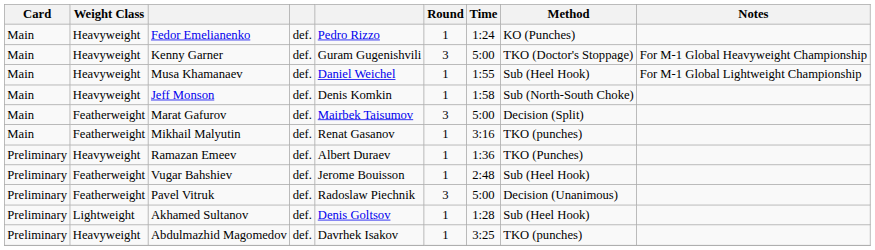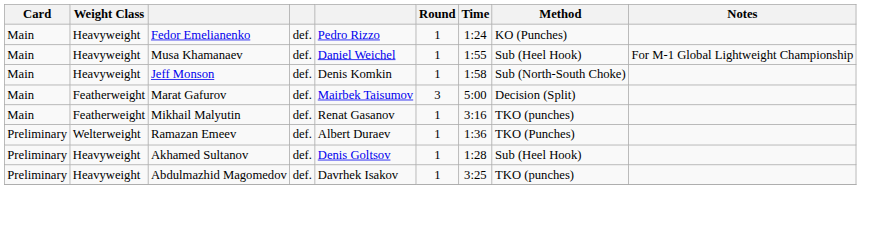 <table class="wikitable">
 <tr>
 <th>Card</th>
 <th>Weight Class</th>
 <th></th>
 <th></th>
 <th></th>
 <th>Round</th>
 <th>Time</th>
 <th>Method</th>
 <th>Notes</th>
 </tr>
 <tr>
 <td>Main</td>
 <td>Heavyweight</td>
 <td> <a href='#'>Fedor Emelianenko</a></td>
 <td>def.</td>
 <td> <a href='#'>Pedro Rizzo</a></td>
 <td align=center>1</td>
 <td align=center>1:24</td>
 <td>KO (Punches)</td>
 <td></td>
-</tr>
-<tr>
-<td>Main</td>
-<td>Heavyweight</td>
-<td> Kenny Garner</td>
-<td>def.</td>
-<td> Guram Gugenishvili</td>
-<td align=center>3</td>
-<td align=center>5:00</td>
-<td>TKO (Doctor's Stoppage)</td>
-<td>For M-1 Global Heavyweight Championship</td>
 </tr>
 <tr>
 <td>Main</td>
 <td>Heavyweight</td>
 <td> Musa Khamanaev</td>
 <td>def.</td>
 <td> <a href='#'>Daniel Weichel</a></td>
 <td align=center>1</td>
 <td align=center>1:55</td>
 <td>Sub (Heel Hook)</td>
 <td>For M-1 Global Lightweight Championship</td>
 </tr>
 <tr>
 <td>Main</td>
 <td>Heavyweight</td>
 <td> <a href='#'>Jeff Monson</a></td>
 <td>def.</td>
 <td> Denis Komkin</td>
 <td align=center>1</td>
 <td align=center>1:58</td>
 <td>Sub (North-South Choke)</td>
 <td></td>
 </tr>
 <tr>
 <td>Main</td>
 <td>Featherweight</td>
 <td> Marat Gafurov</td>
 <td>def.</td>
 <td> <a href='#'>Mairbek Taisumov</a></td>
 <td align=center>3</td>
 <td align=center>5:00</td>
 <td>Decision (Split)</td>
 <td></td>
 </tr>
 <tr>
 <td>Main</td>
 <td>Featherweight</td>
 <td> Mikhail Malyutin</td>
 <td>def.</td>
 <td> Renat Gasanov</td>
 <td align=center>1</td>
 <td align=center>3:16</td>
 <td>TKO (punches)</td>
 <td></td>
 </tr>
 <tr>
 <td>Preliminary</td>
-<td>Heavyweight</td>
+<td>Welterweight</td>
 <td> Ramazan Emeev</td>
 <td>def.</td>
 <td> Albert Duraev</td>
 <td align=center>1</td>
 <td align=center>1:36</td>
 <td>TKO (Punches)</td>
 <td></td>
 </tr>
 <tr>
 <td>Preliminary</td>
-<td>Featherweight</td>
-<td> Vugar Bahshiev</td>
-<td>def.</td>
-<td> Jerome Bouisson</td>
-<td align=center>1</td>
-<td align=center>2:48</td>
-<td>Sub (Heel Hook)</td>
-<td></td>
-</tr>
-<tr>
-<td>Preliminary</td>
-<td>Featherweight</td>
-<td> Pavel Vitruk</td>
-<td>def.</td>
-<td> Radoslaw Piechnik</td>
-<td align=center>3</td>
-<td align=center>5:00</td>
-<td>Decision (Unanimous)</td>
-<td></td>
-</tr>
-<tr>
-<td>Preliminary</td>
-<td>Lightweight</td>
+<td>Heavyweight</td>
 <td> Akhamed Sultanov</td>
 <td>def.</td>
 <td> <a href='#'>Denis Goltsov</a></td>
 <td align=center>1</td>
 <td align=center>1:28</td>
 <td>Sub (Heel Hook)</td>
 <td></td>
 </tr>
 <tr>
 <td>Preliminary</td>
 <td>Heavyweight</td>
 <td> Abdulmazhid Magomedov</td>
 <td>def.</td>
 <td> Davrhek Isakov</td>
 <td align=center>1</td>
 <td align=center>3:25</td>
 <td>TKO (punches)</td>
 <td></td>
 </tr>
 <tr>
 </tr>
 </table>
